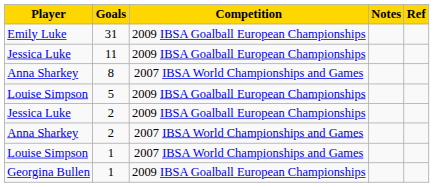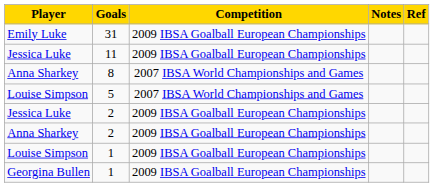 <table class="wikitable">
 <tr style="text-align:center; background:gold;">
 <td><strong>Player</strong></td>
 <td><strong>Goals</strong></td>
 <td><strong>Competition</strong></td>
 <td><strong>Notes</strong></td>
 <td><strong>Ref</strong></td>
 </tr>
 <tr style="text-align:center;">
 <td align="left"><a href='#'>Emily Luke</a></td>
 <td>31</td>
 <td>2009 <a href='#'>IBSA Goalball European Championships</a></td>
 <td></td>
 <td></td>
 </tr>
 <tr style="text-align:center;">
 <td align="left"><a href='#'>Jessica Luke</a></td>
 <td>11</td>
 <td>2009 <a href='#'>IBSA Goalball European Championships</a></td>
 <td></td>
 <td></td>
 </tr>
 <tr style="text-align:center;">
 <td align="left"><a href='#'>Anna Sharkey</a></td>
 <td>8</td>
 <td>2007 <a href='#'>IBSA World Championships and Games</a></td>
 <td></td>
 <td></td>
 </tr>
 <tr style="text-align:center;">
 <td align="left"><a href='#'>Louise Simpson</a></td>
 <td>5</td>
-<td>2009 <a href='#'>IBSA Goalball European Championships</a></td>
+<td>2007 <a href='#'>IBSA World Championships and Games</a></td>
 <td></td>
 <td></td>
 </tr>
 <tr style="text-align:center;">
 <td align="left"><a href='#'>Jessica Luke</a></td>
 <td>2</td>
 <td>2009 <a href='#'>IBSA Goalball European Championships</a></td>
 <td></td>
 <td></td>
 </tr>
 <tr style="text-align:center;">
 <td align="left"><a href='#'>Anna Sharkey</a></td>
 <td>2</td>
-<td>2007 <a href='#'>IBSA World Championships and Games</a></td>
+<td>2009 <a href='#'>IBSA Goalball European Championships</a></td>
 <td></td>
 <td></td>
 </tr>
 <tr style="text-align:center;">
 <td align="left"><a href='#'>Louise Simpson</a></td>
 <td>1</td>
-<td>2007 <a href='#'>IBSA World Championships and Games</a></td>
+<td>2009 <a href='#'>IBSA Goalball European Championships</a></td>
 <td></td>
 <td></td>
 </tr>
 <tr style="text-align:center;">
 <td align="left"><a href='#'>Georgina Bullen</a></td>
 <td>1</td>
 <td>2009 <a href='#'>IBSA Goalball European Championships</a></td>
 <td></td>
 <td></td>
 </tr>
 </table>
